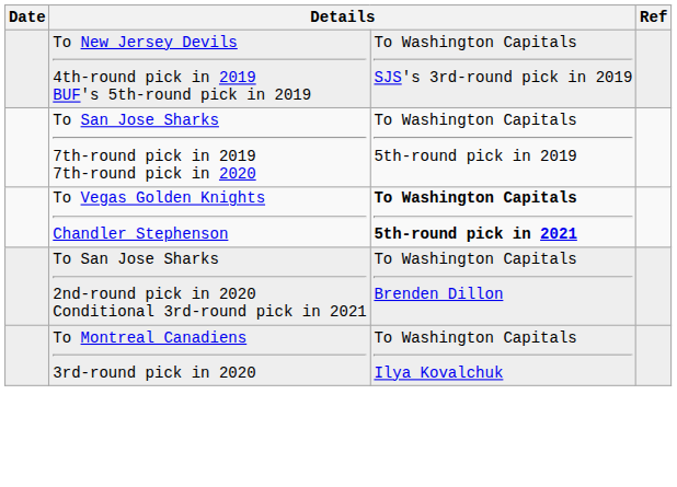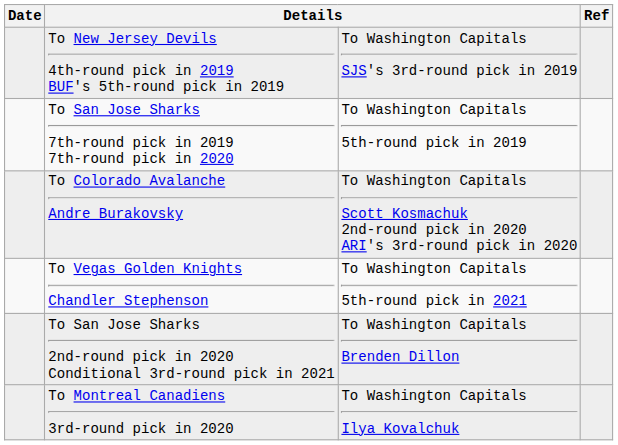 <table class="wikitable">
 <tr>
 <th>Date</th>
 <th colspan="2">Details</th>
 <th>Ref</th>
 </tr>
 <tr style="background:#eee;">
 <td></td>
 <td valign="top">To <a href='#'>New Jersey Devils</a><hr>4th-round pick in <a href='#'>2019</a><br><a href='#'>BUF</a>'s 5th-round pick in 2019</td>
 <td valign="top">To Washington Capitals<hr><a href='#'>SJS</a>'s 3rd-round pick in 2019</td>
 <td></td>
 </tr>
 <tr>
 <td></td>
 <td valign="top">To <a href='#'>San Jose Sharks</a><hr>7th-round pick in 2019<br>7th-round pick in <a href='#'>2020</a></td>
 <td valign="top">To Washington Capitals<hr>5th-round pick in 2019</td>
 <td></td>
 </tr>
+<tr style="background:#eee;">
+<td></td>
+<td valign="top">To <a href='#'>Colorado Avalanche</a><hr><a href='#'>Andre Burakovsky</a></td>
+<td valign="top">To Washington Capitals<hr><a href='#'>Scott Kosmachuk</a><br>2nd-round pick in 2020<br><a href='#'>ARI</a>'s 3rd-round pick in 2020</td>
+<td></td>
+</tr>
 <tr>
 <td></td>
 <td valign="top">To <a href='#'>Vegas Golden Knights</a><hr><a href='#'>Chandler Stephenson</a></td>
-<td valign="top"><strong>To Washington Capitals<hr>5th-round pick in <a href='#'>2021</a></strong></td>
+<td valign="top">To Washington Capitals<hr>5th-round pick in <a href='#'>2021</a></td>
 <td></td>
 </tr>
 <tr style="background:#eee;">
 <td></td>
 <td valign="top">To San Jose Sharks<hr>2nd-round pick in 2020<br>Conditional 3rd-round pick in 2021</td>
 <td valign="top">To Washington Capitals<hr><a href='#'>Brenden Dillon</a></td>
 <td></td>
 </tr>
 <tr style="background:#eee;">
 <td></td>
 <td valign="top">To <a href='#'>Montreal Canadiens</a><hr>3rd-round pick in 2020</td>
 <td valign="top">To Washington Capitals<hr><a href='#'>Ilya Kovalchuk</a></td>
 <td></td>
 </tr>
 </table>
